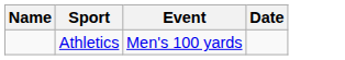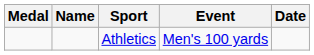 <table class="wikitable sortable" style="font-size: 95%;">
 <tr>
+<th>Medal</th>
 <th>Name</th>
 <th>Sport</th>
 <th>Event</th>
 <th>Date</th>
 </tr>
 <tr>
 <td></td>
+<td></td>
 <td><a href='#'>Athletics</a></td>
 <td><a href='#'>Men's 100 yards</a></td>
 <td></td>
 </tr>
 </table>
